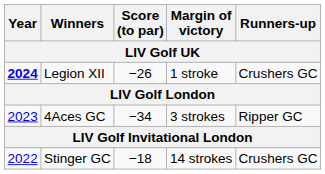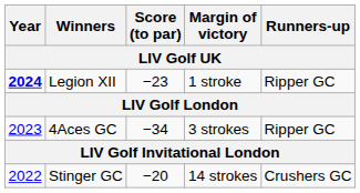 <table class="wikitable" style="font-size:95%">
 <tr>
 <th>Year</th>
 <th>Winners</th>
 <th>Score<br>(to par)</th>
 <th>Margin of<br>victory</th>
 <th colspan=2>Runners-up</th>
 </tr>
 <tr>
 <th colspan=7>LIV Golf UK</th>
 </tr>
 <tr>
 <td><strong><a href='#'>2024</a></strong></td>
 <td>Legion XII</td>
-<td align=center>−26</td>
+<td align=center>−23</td>
 <td>1 stroke</td>
-<td>Crushers GC</td>
+<td>Ripper GC</td>
 </tr>
 <tr>
 <th colspan=7>LIV Golf London</th>
 </tr>
 <tr>
 <td><a href='#'>2023</a></td>
 <td>4Aces GC</td>
 <td align=center>−34</td>
 <td>3 strokes</td>
 <td>Ripper GC</td>
 </tr>
 <tr>
 <th colspan=7>LIV Golf Invitational London</th>
 </tr>
 <tr>
 <td><a href='#'>2022</a></td>
 <td>Stinger GC</td>
-<td align=center>−18</td>
+<td align=center>−20</td>
 <td>14 strokes</td>
 <td>Crushers GC</td>
 </tr>
 </table>
